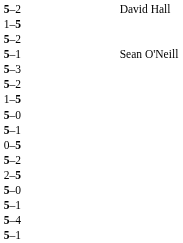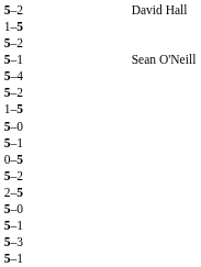 <table width="100%" cellspacing="1">
 <tr>
 <th width45%></th>
 <th width10%></th>
 <th width45%></th>
 </tr>
 <tr>
 <td></td>
 <td align="center"><strong>5</strong>–2</td>
 <td> David Hall</td>
 </tr>
 <tr>
 <td></td>
 <td align="center">1–<strong>5</strong></td>
 <td></td>
 </tr>
 <tr>
 <td></td>
 <td align="center"><strong>5</strong>–2</td>
 <td></td>
 </tr>
 <tr>
 <td></td>
 <td align="center"><strong>5</strong>–1</td>
 <td> Sean O'Neill</td>
 </tr>
 <tr>
 <td></td>
-<td align="center"><strong>5</strong>–3</td>
+<td align="center"><strong>5</strong>–4</td>
 <td></td>
 </tr>
 <tr>
 <td></td>
 <td align="center"><strong>5</strong>–2</td>
 <td></td>
 </tr>
 <tr>
 <td></td>
 <td align="center">1–<strong>5</strong></td>
 <td></td>
 </tr>
 <tr>
 <td></td>
 <td align="center"><strong>5</strong>–0</td>
 <td></td>
 </tr>
 <tr>
 <td></td>
 <td align="center"><strong>5</strong>–1</td>
 <td></td>
 </tr>
 <tr>
 <td></td>
 <td align="center">0–<strong>5</strong></td>
 <td></td>
 </tr>
 <tr>
 <td></td>
 <td align="center"><strong>5</strong>–2</td>
 <td></td>
 </tr>
 <tr>
 <td></td>
 <td align="center">2–<strong>5</strong></td>
 <td></td>
 </tr>
 <tr>
 <td></td>
 <td align="center"><strong>5</strong>–0</td>
 <td></td>
 </tr>
 <tr>
 <td></td>
 <td align="center"><strong>5</strong>–1</td>
 <td></td>
 </tr>
 <tr>
 <td></td>
-<td align="center"><strong>5</strong>–4</td>
+<td align="center"><strong>5</strong>–3</td>
 <td></td>
 </tr>
 <tr>
 <td></td>
 <td align="center"><strong>5</strong>–1</td>
 <td></td>
 </tr>
 </table>
